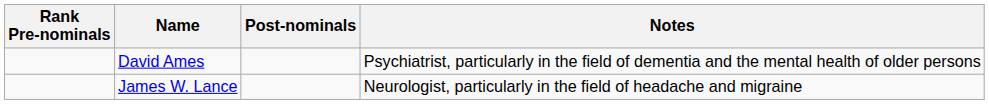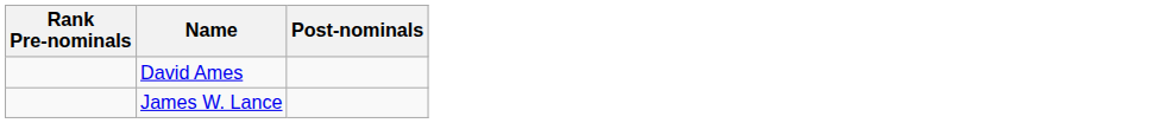 <table class="wikitable sortable">
 <tr>
 <th>Rank<br>Pre-nominals</th>
 <th>Name</th>
 <th>Post-nominals</th>
-<th>Notes</th>
 </tr>
 <tr>
 <td></td>
 <td><a href='#'>David Ames</a></td>
 <td></td>
-<td>Psychiatrist, particularly in the field of dementia and the mental health of older persons</td>
 </tr>
 <tr>
 <td></td>
 <td><a href='#'>James W. Lance</a></td>
 <td></td>
-<td>Neurologist, particularly in the field of headache and migraine</td>
 </tr>
 </table>
